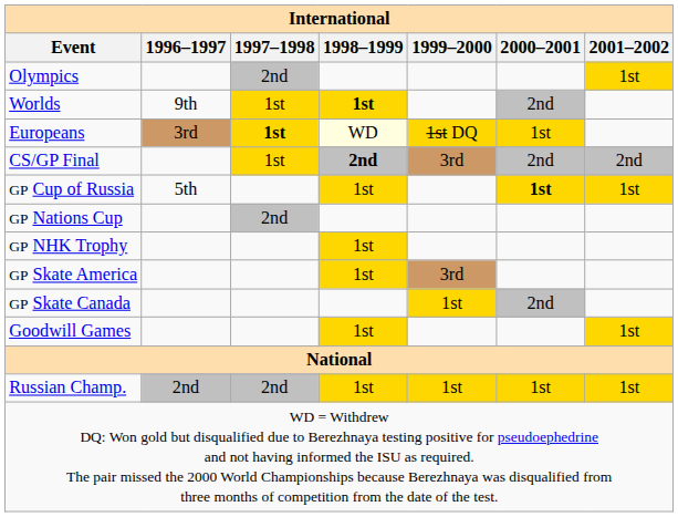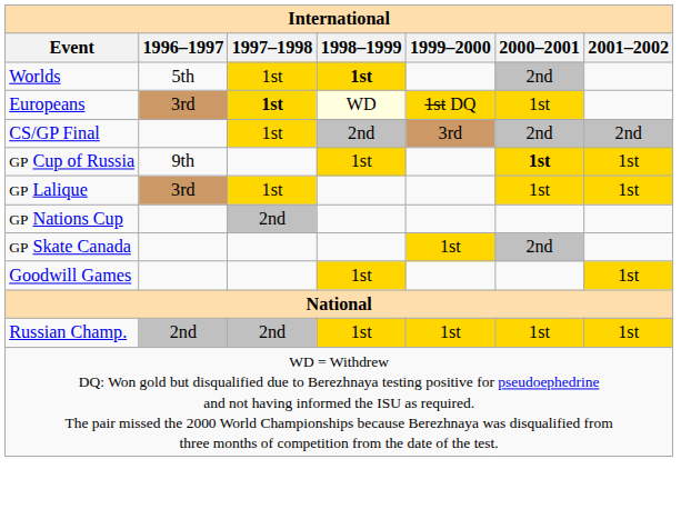 <table class="wikitable" style="text-align:center">
 <tr>
 <th style="background-color: #ffdead;" colspan=7 align=center>International</th>
 </tr>
 <tr>
 <th>Event</th>
 <th>1996–1997</th>
 <th>1997–1998</th>
 <th>1998–1999</th>
 <th>1999–2000</th>
 <th>2000–2001</th>
 <th>2001–2002</th>
 </tr>
 <tr>
-<td align=left><a href='#'>Olympics</a></td>
-<td></td>
-<td bgcolor=silver>2nd</td>
-<td></td>
-<td></td>
-<td></td>
-<td bgcolor=gold>1st</td>
-</tr>
-<tr>
 <td align=left><a href='#'>Worlds</a></td>
-<td>9th</td>
+<td>5th</td>
 <td bgcolor=gold>1st</td>
 <td bgcolor=gold><strong>1st</strong></td>
 <td></td>
 <td bgcolor=silver>2nd</td>
 <td></td>
 </tr>
 <tr>
 <td align=left><a href='#'>Europeans</a></td>
 <td bgcolor=cc9966>3rd</td>
 <td bgcolor=gold><strong>1st</strong></td>
 <td style="background: lightyellow;">WD</td>
 <td bgcolor=gold><s>1st</s> DQ</td>
 <td bgcolor=gold>1st</td>
 <td></td>
 </tr>
 <tr>
 <td align=left><a href='#'>CS/GP Final</a></td>
 <td></td>
 <td bgcolor=gold>1st</td>
-<td bgcolor=silver><strong>2nd</strong></td>
+<td bgcolor=silver>2nd</td>
 <td bgcolor=cc9966>3rd</td>
 <td bgcolor=silver>2nd</td>
 <td bgcolor=silver>2nd</td>
 </tr>
 <tr>
 <td align=left><small>GP</small> <a href='#'>Cup of Russia</a></td>
-<td>5th</td>
+<td>9th</td>
 <td></td>
 <td bgcolor=gold>1st</td>
 <td></td>
 <td bgcolor=gold><strong>1st</strong></td>
+<td bgcolor=gold>1st</td>
+</tr>
+<tr>
+<td align=left><small>GP</small> <a href='#'>Lalique</a></td>
+<td bgcolor=cc9966>3rd</td>
+<td bgcolor=gold>1st</td>
+<td></td>
+<td></td>
+<td bgcolor=gold>1st</td>
 <td bgcolor=gold>1st</td>
 </tr>
 <tr>
 <td align=left><small>GP</small> <a href='#'>Nations Cup</a></td>
 <td></td>
 <td bgcolor=silver>2nd</td>
 <td></td>
 <td></td>
-<td></td>
-<td></td>
-</tr>
-<tr>
-<td align=left><small>GP</small> <a href='#'>NHK Trophy</a></td>
-<td></td>
-<td></td>
-<td bgcolor=gold>1st</td>
-<td></td>
-<td></td>
-<td></td>
-</tr>
-<tr>
-<td align=left><small>GP</small> <a href='#'>Skate America</a></td>
-<td></td>
-<td></td>
-<td bgcolor=gold>1st</td>
-<td bgcolor=cc9966>3rd</td>
 <td></td>
 <td></td>
 </tr>
 <tr>
 <td align=left><small>GP</small> <a href='#'>Skate Canada</a></td>
 <td></td>
 <td></td>
 <td></td>
 <td bgcolor=gold>1st</td>
 <td bgcolor=silver>2nd</td>
 <td></td>
 </tr>
 <tr>
 <td align=left><a href='#'>Goodwill Games</a></td>
 <td></td>
 <td></td>
 <td bgcolor=gold>1st</td>
 <td></td>
 <td></td>
 <td bgcolor=gold>1st</td>
 </tr>
 <tr>
 <th style="background-color: #ffdead;" colspan=7 align=center>National</th>
 </tr>
 <tr>
 <td align=left><a href='#'>Russian Champ.</a></td>
 <td bgcolor=silver>2nd</td>
 <td bgcolor=silver>2nd</td>
 <td bgcolor=gold>1st</td>
 <td bgcolor=gold>1st</td>
 <td bgcolor=gold>1st</td>
 <td bgcolor=gold>1st</td>
 </tr>
 <tr>
 <td colspan=7 align=center><small> WD = Withdrew <br> DQ: Won gold but disqualified due to Berezhnaya testing positive for <a href='#'>pseudoephedrine</a> <br> and not having informed the ISU as required. <br> The pair missed the 2000 World Championships because Berezhnaya was disqualified from <br> three months of competition from the date of the test. </small></td>
 </tr>
 </table>
